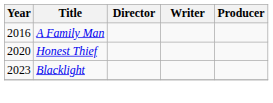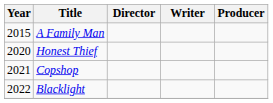 <table class="wikitable">
 <tr>
 <th>Year</th>
 <th>Title</th>
 <th width=65>Director</th>
 <th width=65>Writer</th>
 <th width=65>Producer</th>
 </tr>
 <tr>
-<td>2016</td>
+<td>2015</td>
 <td><em><a href='#'>A Family Man</a></em></td>
 <td></td>
 <td></td>
 <td></td>
 </tr>
 <tr>
 <td>2020</td>
 <td><em><a href='#'>Honest Thief</a></em></td>
 <td></td>
 <td></td>
 <td></td>
 </tr>
 <tr>
-<td>2023</td>
+<td>2021</td>
+<td><em><a href='#'>Copshop</a></em></td>
+<td></td>
+<td></td>
+<td></td>
+</tr>
+<tr>
+<td>2022</td>
 <td><em><a href='#'>Blacklight</a></em></td>
 <td></td>
 <td></td>
 <td></td>
 </tr>
 <tr>
 </tr>
 </table>
